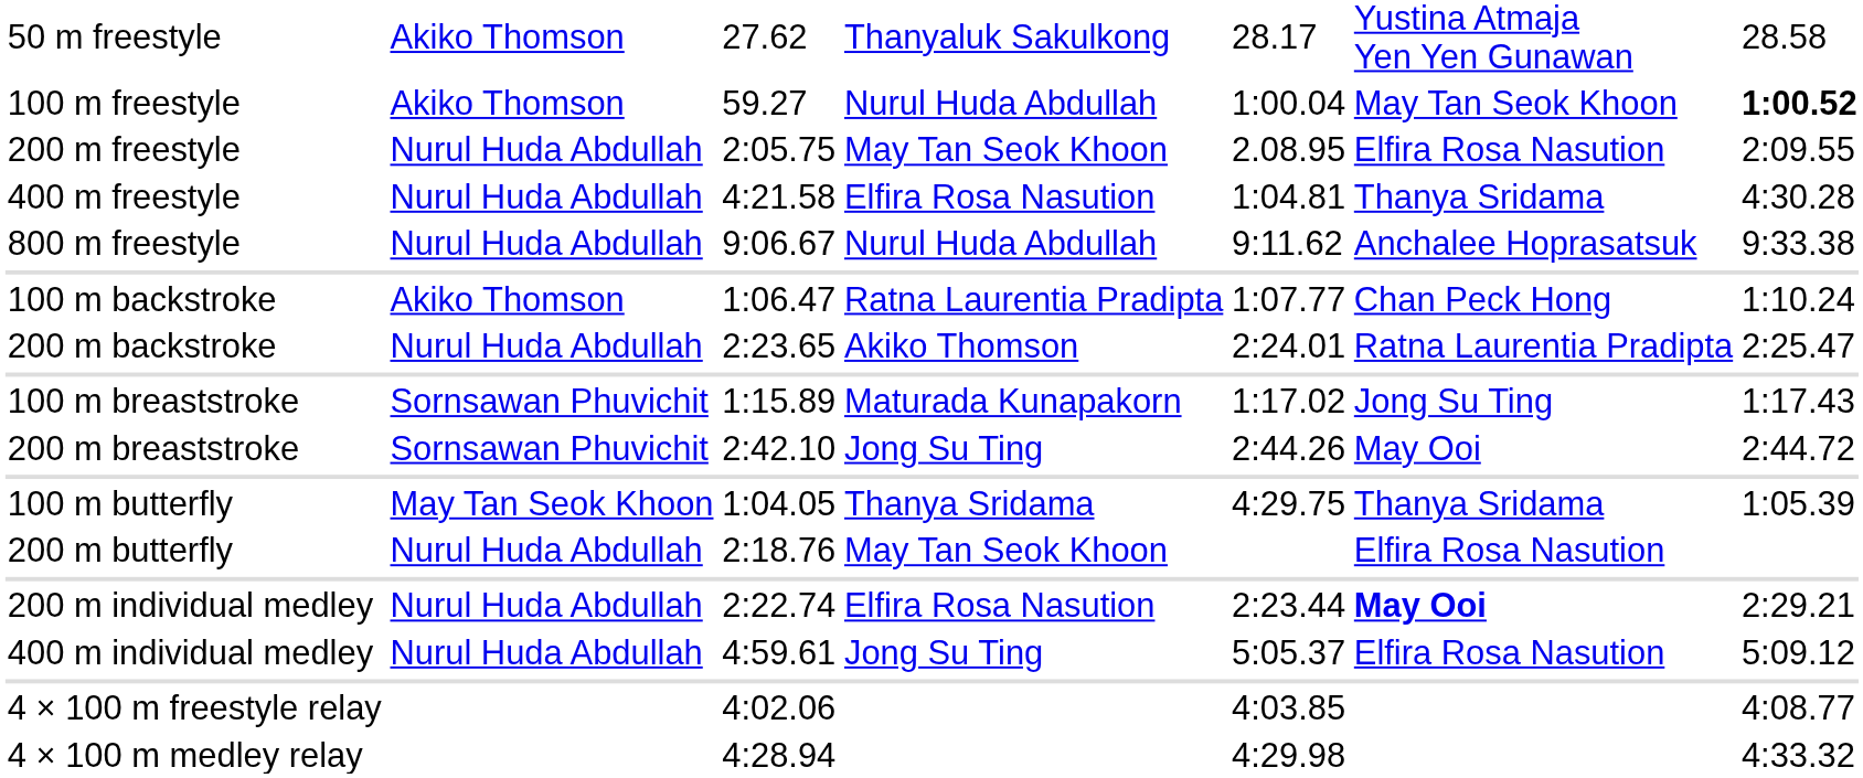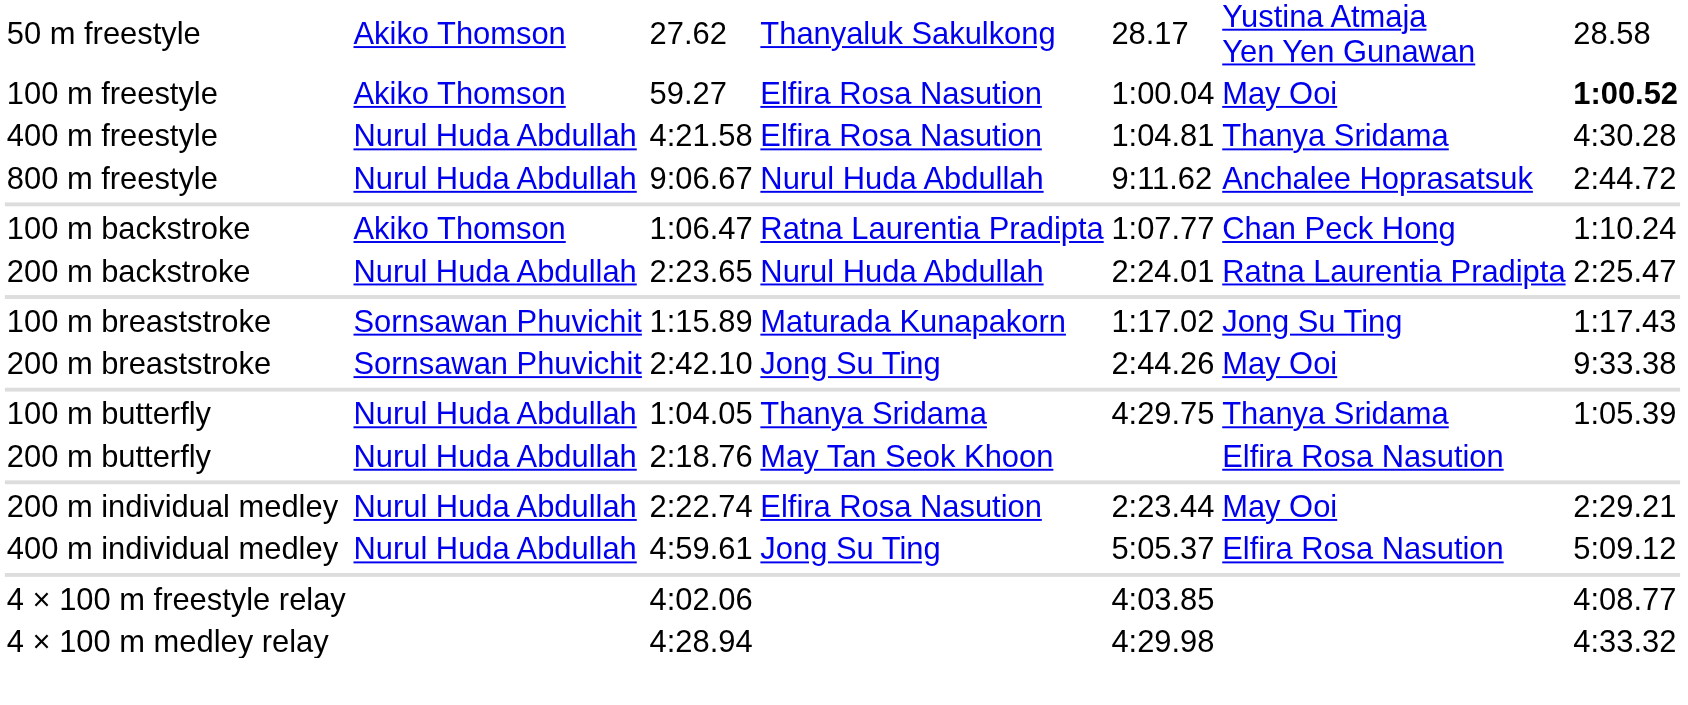 <table>
 <tr>
 <td>50 m freestyle</td>
 <td> <a href='#'>Akiko Thomson</a></td>
 <td>27.62</td>
 <td> <a href='#'>Thanyaluk Sakulkong</a></td>
 <td>28.17</td>
 <td> <a href='#'>Yustina Atmaja</a> <br>  <a href='#'>Yen Yen Gunawan</a></td>
 <td>28.58</td>
 </tr>
 <tr>
 <td>100 m freestyle</td>
 <td> <a href='#'>Akiko Thomson</a></td>
 <td>59.27</td>
-<td> <a href='#'>Nurul Huda Abdullah</a></td>
+<td> <a href='#'>Elfira Rosa Nasution</a></td>
 <td>1:00.04</td>
-<td> <a href='#'>May Tan Seok Khoon</a></td>
+<td> <a href='#'>May Ooi</a></td>
 <td><strong>1:00.52</strong></td>
-</tr>
-<tr>
-<td>200 m freestyle</td>
-<td> <a href='#'>Nurul Huda Abdullah</a></td>
-<td>2:05.75</td>
-<td> <a href='#'>May Tan Seok Khoon</a></td>
-<td>2.08.95</td>
-<td> <a href='#'>Elfira Rosa Nasution</a></td>
-<td>2:09.55</td>
 </tr>
 <tr>
 <td>400 m freestyle</td>
 <td> <a href='#'>Nurul Huda Abdullah</a></td>
 <td>4:21.58</td>
 <td> <a href='#'>Elfira Rosa Nasution</a></td>
 <td>1:04.81</td>
 <td> <a href='#'>Thanya Sridama</a></td>
 <td>4:30.28</td>
 </tr>
 <tr>
 <td>800 m freestyle</td>
 <td> <a href='#'>Nurul Huda Abdullah</a></td>
 <td>9:06.67</td>
 <td> <a href='#'>Nurul Huda Abdullah</a></td>
 <td>9:11.62</td>
 <td> <a href='#'>Anchalee Hoprasatsuk</a></td>
-<td>9:33.38</td>
+<td>2:44.72</td>
 </tr>
 <tr bgcolor=#DDDDDD>
 <td colspan=7></td>
 </tr>
 <tr>
 <td>100 m backstroke</td>
 <td> <a href='#'>Akiko Thomson</a></td>
 <td>1:06.47</td>
 <td> <a href='#'>Ratna Laurentia Pradipta</a></td>
 <td>1:07.77</td>
 <td> <a href='#'>Chan Peck Hong</a></td>
 <td>1:10.24</td>
 </tr>
 <tr>
 <td>200 m backstroke</td>
 <td> <a href='#'>Nurul Huda Abdullah</a></td>
 <td>2:23.65</td>
-<td> <a href='#'>Akiko Thomson</a></td>
+<td> <a href='#'>Nurul Huda Abdullah</a></td>
 <td>2:24.01</td>
 <td> <a href='#'>Ratna Laurentia Pradipta</a></td>
 <td>2:25.47</td>
 </tr>
 <tr bgcolor=#DDDDDD>
 <td colspan=7></td>
 </tr>
 <tr>
 <td>100 m breaststroke</td>
 <td> <a href='#'>Sornsawan Phuvichit</a></td>
 <td>1:15.89</td>
 <td> <a href='#'>Maturada Kunapakorn</a></td>
 <td>1:17.02</td>
 <td> <a href='#'>Jong Su Ting</a></td>
 <td>1:17.43</td>
 </tr>
 <tr>
 <td>200 m breaststroke</td>
 <td> <a href='#'>Sornsawan Phuvichit</a></td>
 <td>2:42.10</td>
 <td> <a href='#'>Jong Su Ting</a></td>
 <td>2:44.26</td>
 <td> <a href='#'>May Ooi</a></td>
-<td>2:44.72</td>
+<td>9:33.38</td>
 </tr>
 <tr bgcolor=#DDDDDD>
 <td colspan=7></td>
 </tr>
 <tr>
 <td>100 m butterfly</td>
-<td> <a href='#'>May Tan Seok Khoon</a></td>
+<td> <a href='#'>Nurul Huda Abdullah</a></td>
 <td>1:04.05</td>
 <td> <a href='#'>Thanya Sridama</a></td>
 <td>4:29.75</td>
 <td> <a href='#'>Thanya Sridama</a></td>
 <td>1:05.39</td>
 </tr>
 <tr>
 <td>200 m butterfly</td>
 <td> <a href='#'>Nurul Huda Abdullah</a></td>
 <td>2:18.76</td>
 <td> <a href='#'>May Tan Seok Khoon</a></td>
 <td></td>
 <td> <a href='#'>Elfira Rosa Nasution</a></td>
 <td></td>
 </tr>
 <tr bgcolor=#DDDDDD>
 <td colspan=7></td>
 </tr>
 <tr>
 <td>200 m individual medley</td>
 <td> <a href='#'>Nurul Huda Abdullah</a></td>
 <td>2:22.74</td>
 <td> <a href='#'>Elfira Rosa Nasution</a></td>
 <td>2:23.44</td>
-<td><strong> <a href='#'>May Ooi</a></strong></td>
+<td> <a href='#'>May Ooi</a></td>
 <td>2:29.21</td>
 </tr>
 <tr>
 <td>400 m individual medley</td>
 <td> <a href='#'>Nurul Huda Abdullah</a></td>
 <td>4:59.61</td>
 <td> <a href='#'>Jong Su Ting</a></td>
 <td>5:05.37</td>
 <td> <a href='#'>Elfira Rosa Nasution</a></td>
 <td>5:09.12</td>
 </tr>
 <tr bgcolor=#DDDDDD>
 <td colspan=7></td>
 </tr>
 <tr>
 <td>4 × 100 m freestyle relay</td>
 <td></td>
 <td>4:02.06</td>
 <td></td>
 <td>4:03.85</td>
 <td></td>
 <td>4:08.77</td>
 </tr>
 <tr>
 <td>4 × 100 m medley relay</td>
 <td></td>
 <td>4:28.94</td>
 <td></td>
 <td>4:29.98</td>
 <td></td>
 <td>4:33.32</td>
 </tr>
 </table>
